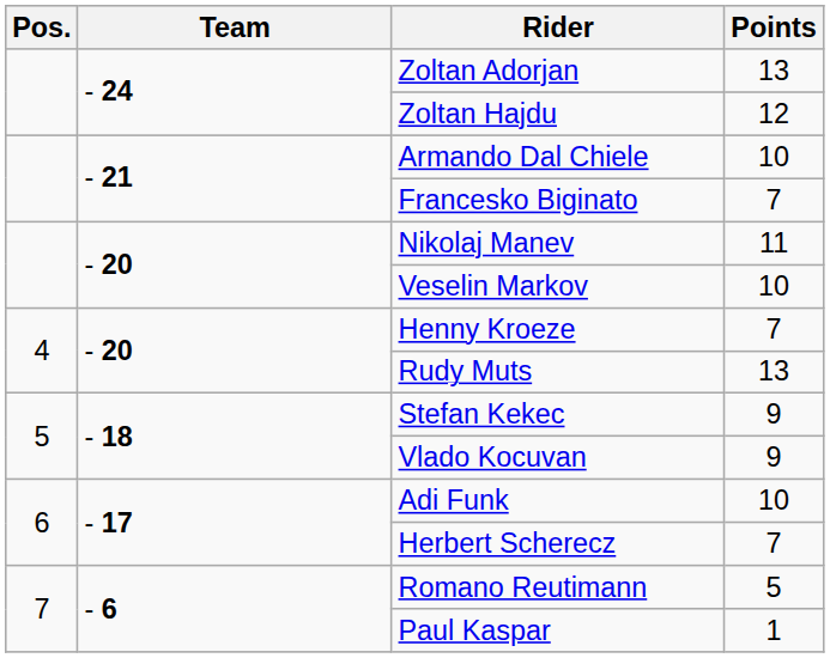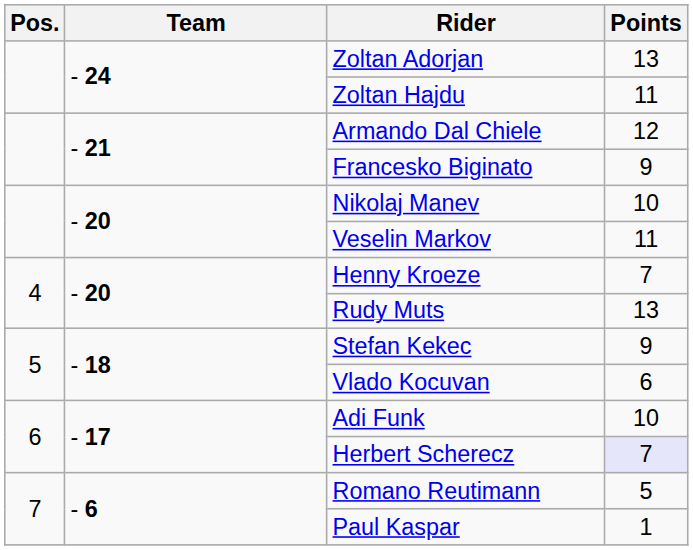 <table class=wikitable style="font-size:93%;">
 <tr>
 <th width=25px>Pos.</th>
 <th width=160px>Team</th>
 <th width=170px>Rider</th>
 <th width=40px>Points</th>
 </tr>
 <tr align=center >
 <td rowspan=2 ></td>
 <td rowspan=2 align=left> - <strong>24</strong></td>
 <td align=left><a href='#'>Zoltan Adorjan</a></td>
 <td>13</td>
 </tr>
 <tr align=center >
 <td align=left><a href='#'>Zoltan Hajdu</a></td>
-<td>12</td>
+<td>11</td>
 </tr>
 <tr align=center >
 <td rowspan=2 ></td>
 <td rowspan=2 align=left> - <strong>21</strong></td>
 <td align=left><a href='#'>Armando Dal Chiele</a></td>
-<td>10</td>
+<td>12</td>
 </tr>
 <tr align=center >
 <td align=left><a href='#'>Francesko Biginato</a></td>
-<td>7</td>
+<td>9</td>
 </tr>
 <tr align=center >
 <td rowspan=2 ></td>
 <td rowspan=2 align=left> - <strong>20</strong></td>
 <td align=left><a href='#'>Nikolaj Manev</a></td>
-<td>11</td>
+<td>10</td>
 </tr>
 <tr align=center >
 <td align=left><a href='#'>Veselin Markov</a></td>
-<td>10</td>
+<td>11</td>
 </tr>
 <tr align=center>
 <td rowspan=2>4</td>
 <td rowspan=2 align=left> - <strong>20</strong></td>
 <td align=left><a href='#'>Henny Kroeze</a></td>
 <td>7</td>
 </tr>
 <tr align=center>
 <td align=left><a href='#'>Rudy Muts</a></td>
 <td>13</td>
 </tr>
 <tr align=center>
 <td rowspan=2>5</td>
 <td rowspan=2 align=left> - <strong>18</strong></td>
 <td align=left><a href='#'>Stefan Kekec</a></td>
 <td>9</td>
 </tr>
 <tr align=center>
 <td align=left><a href='#'>Vlado Kocuvan</a></td>
-<td>9</td>
+<td>6</td>
 </tr>
 <tr align=center>
 <td rowspan=2>6</td>
 <td rowspan=2 align=left> - <strong>17</strong></td>
 <td align=left><a href='#'>Adi Funk</a></td>
 <td>10</td>
 </tr>
 <tr align=center>
 <td align=left><a href='#'>Herbert Scherecz</a></td>
-<td>7</td>
+<td style="background: lavender;">7</td>
 </tr>
 <tr align=center>
 <td rowspan=2>7</td>
 <td rowspan=2 align=left> - <strong>6</strong></td>
 <td align=left><a href='#'>Romano Reutimann</a></td>
 <td>5</td>
 </tr>
 <tr align=center>
 <td align=left><a href='#'>Paul Kaspar</a></td>
 <td>1</td>
 </tr>
 </table>
